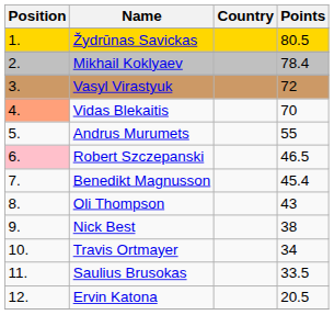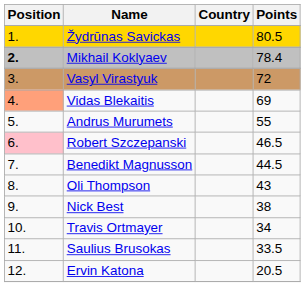 <table class="wikitable">
 <tr>
 <th>Position</th>
 <th>Name</th>
 <th>Country</th>
 <th>Points</th>
 </tr>
 <tr>
 </tr>
 <tr style="background:gold;">
 <td>1.</td>
 <td><a href='#'>Žydrūnas Savickas</a></td>
 <td></td>
 <td>80.5</td>
 </tr>
 <tr>
 </tr>
 <tr style="background:silver;">
-<td>2.</td>
+<td><strong>2.</strong></td>
 <td><a href='#'>Mikhail Koklyaev</a></td>
 <td></td>
 <td>78.4</td>
 </tr>
 <tr>
 </tr>
 <tr style="background:#c96;">
 <td>3.</td>
 <td><a href='#'>Vasyl Virastyuk</a></td>
 <td></td>
 <td>72</td>
 </tr>
 <tr>
 <td style="background: lightsalmon;">4.</td>
 <td><a href='#'>Vidas Blekaitis</a></td>
 <td></td>
-<td>70</td>
+<td>69</td>
 </tr>
 <tr>
 <td>5.</td>
 <td><a href='#'>Andrus Murumets</a></td>
 <td></td>
 <td>55</td>
 </tr>
 <tr>
 <td style="background: pink;">6.</td>
 <td><a href='#'>Robert Szczepanski</a></td>
 <td></td>
 <td>46.5</td>
 </tr>
 <tr>
 <td>7.</td>
 <td><a href='#'>Benedikt Magnusson</a></td>
 <td></td>
-<td>45.4</td>
+<td>44.5</td>
 </tr>
 <tr>
 <td>8.</td>
 <td><a href='#'>Oli Thompson</a></td>
 <td></td>
 <td>43</td>
 </tr>
 <tr>
 <td>9.</td>
 <td><a href='#'>Nick Best</a></td>
 <td></td>
 <td>38</td>
 </tr>
 <tr>
 <td>10.</td>
 <td><a href='#'>Travis Ortmayer</a></td>
 <td></td>
 <td>34</td>
 </tr>
 <tr>
 <td>11.</td>
 <td><a href='#'>Saulius Brusokas</a></td>
 <td></td>
 <td>33.5</td>
 </tr>
 <tr>
 <td>12.</td>
 <td><a href='#'>Ervin Katona</a></td>
 <td></td>
 <td>20.5</td>
 </tr>
 <tr>
 </tr>
 </table>
